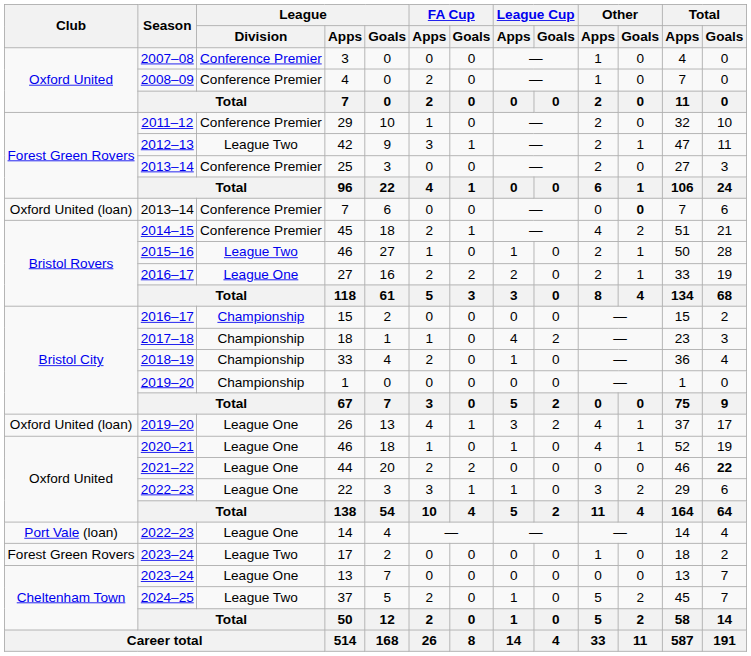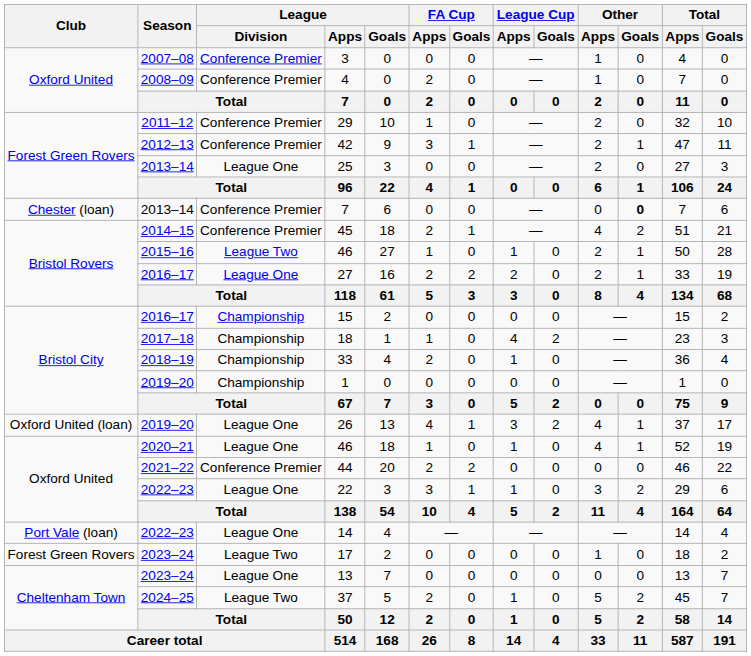 <table class=wikitable style=text-align:center>
 <tr>
 <th rowspan=2>Club</th>
 <th rowspan=2>Season</th>
 <th colspan=3>League</th>
 <th colspan=2><a href='#'>FA Cup</a></th>
 <th colspan=2><a href='#'>League Cup</a></th>
 <th colspan=2>Other</th>
 <th colspan=2>Total</th>
 </tr>
 <tr>
 <th>Division</th>
 <th>Apps</th>
 <th>Goals</th>
 <th>Apps</th>
 <th>Goals</th>
 <th>Apps</th>
 <th>Goals</th>
 <th>Apps</th>
 <th>Goals</th>
 <th>Apps</th>
 <th>Goals</th>
 </tr>
 <tr>
 <td rowspan=3><a href='#'>Oxford United</a></td>
 <td><a href='#'>2007–08</a></td>
 <td><a href='#'>Conference Premier</a></td>
 <td>3</td>
 <td>0</td>
 <td>0</td>
 <td>0</td>
 <td colspan=2>—</td>
 <td>1</td>
 <td>0</td>
 <td>4</td>
 <td>0</td>
 </tr>
 <tr>
 <td><a href='#'>2008–09</a></td>
 <td>Conference Premier</td>
 <td>4</td>
 <td>0</td>
 <td>2</td>
 <td>0</td>
 <td colspan=2>—</td>
 <td>1</td>
 <td>0</td>
 <td>7</td>
 <td>0</td>
 </tr>
 <tr>
 <th colspan=2>Total</th>
 <th>7</th>
 <th>0</th>
 <th>2</th>
 <th>0</th>
 <th>0</th>
 <th>0</th>
 <th>2</th>
 <th>0</th>
 <th>11</th>
 <th>0</th>
 </tr>
 <tr>
 <td rowspan=4><a href='#'>Forest Green Rovers</a></td>
 <td><a href='#'>2011–12</a></td>
 <td>Conference Premier</td>
 <td>29</td>
 <td>10</td>
 <td>1</td>
 <td>0</td>
 <td colspan=2>—</td>
 <td>2</td>
 <td>0</td>
 <td>32</td>
 <td>10</td>
 </tr>
 <tr>
 <td><a href='#'>2012–13</a></td>
-<td>League Two</td>
+<td>Conference Premier</td>
 <td>42</td>
 <td>9</td>
 <td>3</td>
 <td>1</td>
 <td colspan=2>—</td>
 <td>2</td>
 <td>1</td>
 <td>47</td>
 <td>11</td>
 </tr>
 <tr>
 <td><a href='#'>2013–14</a></td>
-<td>Conference Premier</td>
+<td>League One</td>
 <td>25</td>
 <td>3</td>
 <td>0</td>
 <td>0</td>
 <td colspan=2>—</td>
 <td>2</td>
 <td>0</td>
 <td>27</td>
 <td>3</td>
 </tr>
 <tr>
 <th colspan=2>Total</th>
 <th>96</th>
 <th>22</th>
 <th>4</th>
 <th>1</th>
 <th>0</th>
 <th>0</th>
 <th>6</th>
 <th>1</th>
 <th>106</th>
 <th>24</th>
 </tr>
 <tr>
-<td>Oxford United (loan)</td>
+<td><a href='#'>Chester</a> (loan)</td>
 <td>2013–14</td>
 <td>Conference Premier</td>
 <td>7</td>
 <td>6</td>
 <td>0</td>
 <td>0</td>
 <td colspan=2>—</td>
 <td>0</td>
 <td><strong>0</strong></td>
 <td>7</td>
 <td>6</td>
 </tr>
 <tr>
 <td rowspan=4><a href='#'>Bristol Rovers</a></td>
 <td><a href='#'>2014–15</a></td>
 <td>Conference Premier</td>
 <td>45</td>
 <td>18</td>
 <td>2</td>
 <td>1</td>
 <td colspan=2>—</td>
 <td>4</td>
 <td>2</td>
 <td>51</td>
 <td>21</td>
 </tr>
 <tr>
 <td><a href='#'>2015–16</a></td>
 <td><a href='#'>League Two</a></td>
 <td>46</td>
 <td>27</td>
 <td>1</td>
 <td>0</td>
 <td>1</td>
 <td>0</td>
 <td>2</td>
 <td>1</td>
 <td>50</td>
 <td>28</td>
 </tr>
 <tr>
 <td><a href='#'>2016–17</a></td>
 <td><a href='#'>League One</a></td>
 <td>27</td>
 <td>16</td>
 <td>2</td>
 <td>2</td>
 <td>2</td>
 <td>0</td>
 <td>2</td>
 <td>1</td>
 <td>33</td>
 <td>19</td>
 </tr>
 <tr>
 <th colspan=2>Total</th>
 <th>118</th>
 <th>61</th>
 <th>5</th>
 <th>3</th>
 <th>3</th>
 <th>0</th>
 <th>8</th>
 <th>4</th>
 <th>134</th>
 <th>68</th>
 </tr>
 <tr>
 <td rowspan=5><a href='#'>Bristol City</a></td>
 <td><a href='#'>2016–17</a></td>
 <td><a href='#'>Championship</a></td>
 <td>15</td>
 <td>2</td>
 <td>0</td>
 <td>0</td>
 <td>0</td>
 <td>0</td>
 <td colspan=2>—</td>
 <td>15</td>
 <td>2</td>
 </tr>
 <tr>
 <td><a href='#'>2017–18</a></td>
 <td>Championship</td>
 <td>18</td>
 <td>1</td>
 <td>1</td>
 <td>0</td>
 <td>4</td>
 <td>2</td>
 <td colspan=2>—</td>
 <td>23</td>
 <td>3</td>
 </tr>
 <tr>
 <td><a href='#'>2018–19</a></td>
 <td>Championship</td>
 <td>33</td>
 <td>4</td>
 <td>2</td>
 <td>0</td>
 <td>1</td>
 <td>0</td>
 <td colspan=2>—</td>
 <td>36</td>
 <td>4</td>
 </tr>
 <tr>
 <td><a href='#'>2019–20</a></td>
 <td>Championship</td>
 <td>1</td>
 <td>0</td>
 <td>0</td>
 <td>0</td>
 <td>0</td>
 <td>0</td>
 <td colspan=2>—</td>
 <td>1</td>
 <td>0</td>
 </tr>
 <tr>
 <th colspan=2>Total</th>
 <th>67</th>
 <th>7</th>
 <th>3</th>
 <th>0</th>
 <th>5</th>
 <th>2</th>
 <th>0</th>
 <th>0</th>
 <th>75</th>
 <th>9</th>
 </tr>
 <tr>
 <td>Oxford United (loan)</td>
 <td><a href='#'>2019–20</a></td>
 <td>League One</td>
 <td>26</td>
 <td>13</td>
 <td>4</td>
 <td>1</td>
 <td>3</td>
 <td>2</td>
 <td>4</td>
 <td>1</td>
 <td>37</td>
 <td>17</td>
 </tr>
 <tr>
 <td rowspan=4>Oxford United</td>
 <td><a href='#'>2020–21</a></td>
 <td>League One</td>
 <td>46</td>
 <td>18</td>
 <td>1</td>
 <td>0</td>
 <td>1</td>
 <td>0</td>
 <td>4</td>
 <td>1</td>
 <td>52</td>
 <td>19</td>
 </tr>
 <tr>
 <td><a href='#'>2021–22</a></td>
-<td>League One</td>
+<td>Conference Premier</td>
 <td>44</td>
 <td>20</td>
 <td>2</td>
 <td>2</td>
 <td>0</td>
 <td>0</td>
 <td>0</td>
 <td>0</td>
 <td>46</td>
-<td><strong>22</strong></td>
+<td>22</td>
 </tr>
 <tr>
 <td><a href='#'>2022–23</a></td>
 <td>League One</td>
 <td>22</td>
 <td>3</td>
 <td>3</td>
 <td>1</td>
 <td>1</td>
 <td>0</td>
 <td>3</td>
 <td>2</td>
 <td>29</td>
 <td>6</td>
 </tr>
 <tr>
 <th colspan=2>Total</th>
 <th>138</th>
 <th>54</th>
 <th>10</th>
 <th>4</th>
 <th>5</th>
 <th>2</th>
 <th>11</th>
 <th>4</th>
 <th>164</th>
 <th>64</th>
 </tr>
 <tr>
 <td><a href='#'>Port Vale</a> (loan)</td>
 <td><a href='#'>2022–23</a></td>
 <td>League One</td>
 <td>14</td>
 <td>4</td>
 <td colspan=2>—</td>
 <td colspan=2>—</td>
 <td colspan=2>—</td>
 <td>14</td>
 <td>4</td>
 </tr>
 <tr>
 <td>Forest Green Rovers</td>
 <td><a href='#'>2023–24</a></td>
 <td>League Two</td>
 <td>17</td>
 <td>2</td>
 <td>0</td>
 <td>0</td>
 <td>0</td>
 <td>0</td>
 <td>1</td>
 <td>0</td>
 <td>18</td>
 <td>2</td>
 </tr>
 <tr>
 <td rowspan=3><a href='#'>Cheltenham Town</a></td>
 <td><a href='#'>2023–24</a></td>
 <td>League One</td>
 <td>13</td>
 <td>7</td>
 <td>0</td>
 <td>0</td>
 <td>0</td>
 <td>0</td>
 <td>0</td>
 <td>0</td>
 <td>13</td>
 <td>7</td>
 </tr>
 <tr>
 <td><a href='#'>2024–25</a></td>
 <td>League Two</td>
 <td>37</td>
 <td>5</td>
 <td>2</td>
 <td>0</td>
 <td>1</td>
 <td>0</td>
 <td>5</td>
 <td>2</td>
 <td>45</td>
 <td>7</td>
 </tr>
 <tr>
 <th colspan=2>Total</th>
 <th>50</th>
 <th>12</th>
 <th>2</th>
 <th>0</th>
 <th>1</th>
 <th>0</th>
 <th>5</th>
 <th>2</th>
 <th>58</th>
 <th>14</th>
 </tr>
 <tr>
 <th colspan=3>Career total</th>
 <th>514</th>
 <th>168</th>
 <th>26</th>
 <th>8</th>
 <th>14</th>
 <th>4</th>
 <th>33</th>
 <th>11</th>
 <th>587</th>
 <th>191</th>
 </tr>
 </table>
